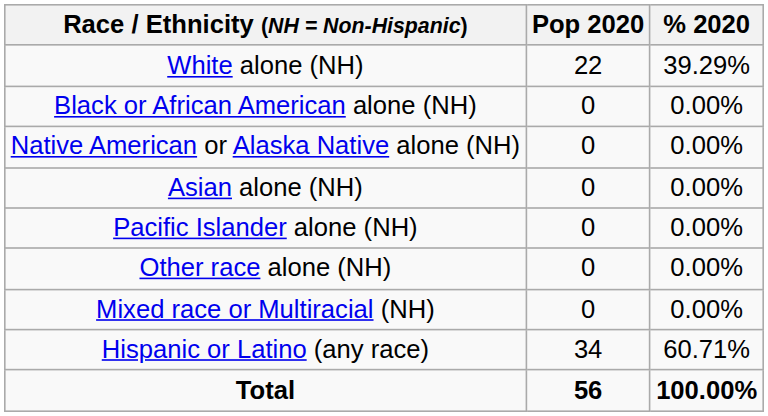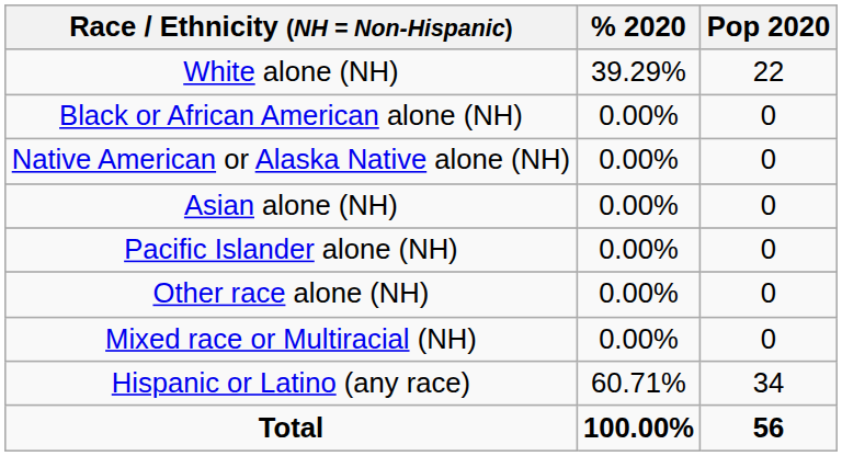 <table class="wikitable" style="text-align:center;">
 <tr>
 <th>Race / Ethnicity <small>(<em>NH = Non-Hispanic</em>)</small></th>
+<th>% 2020</th>
 <th>Pop 2020</th>
-<th>% 2020</th>
 </tr>
 <tr>
 <td><a href='#'>White</a> alone (NH)</td>
+<td>39.29%</td>
 <td>22</td>
-<td>39.29%</td>
 </tr>
 <tr>
 <td><a href='#'>Black or African American</a> alone (NH)</td>
+<td>0.00%</td>
 <td>0</td>
-<td>0.00%</td>
 </tr>
 <tr>
 <td><a href='#'>Native American</a> or <a href='#'>Alaska Native</a> alone (NH)</td>
+<td>0.00%</td>
 <td>0</td>
-<td>0.00%</td>
 </tr>
 <tr>
 <td><a href='#'>Asian</a> alone (NH)</td>
+<td>0.00%</td>
 <td>0</td>
-<td>0.00%</td>
 </tr>
 <tr>
 <td><a href='#'>Pacific Islander</a> alone (NH)</td>
+<td>0.00%</td>
 <td>0</td>
-<td>0.00%</td>
 </tr>
 <tr>
 <td><a href='#'>Other race</a> alone (NH)</td>
+<td>0.00%</td>
 <td>0</td>
-<td>0.00%</td>
 </tr>
 <tr>
 <td><a href='#'>Mixed race or Multiracial</a> (NH)</td>
+<td>0.00%</td>
 <td>0</td>
-<td>0.00%</td>
 </tr>
 <tr>
 <td><a href='#'>Hispanic or Latino</a> (any race)</td>
+<td>60.71%</td>
 <td>34</td>
-<td>60.71%</td>
 </tr>
 <tr>
 <td><strong>Total</strong></td>
+<td><strong>100.00%</strong></td>
 <td><strong>56</strong></td>
-<td><strong>100.00%</strong></td>
 </tr>
 </table>
